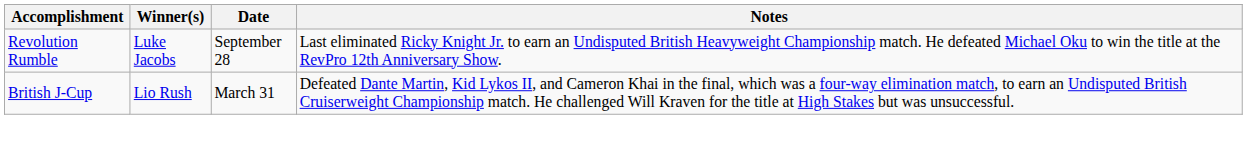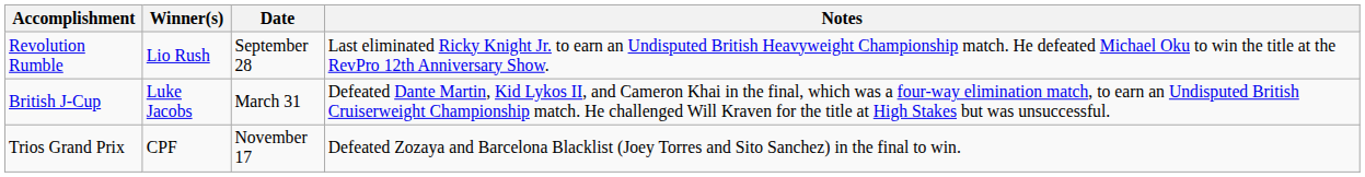 <table class="wikitable" style="width:100%;">
 <tr>
 <th>Accomplishment</th>
 <th>Winner(s)</th>
 <th>Date</th>
 <th>Notes</th>
 </tr>
 <tr>
 <td><a href='#'>Revolution Rumble</a></td>
-<td><a href='#'>Luke Jacobs</a></td>
+<td><a href='#'>Lio Rush</a></td>
 <td>September 28</td>
 <td>Last eliminated <a href='#'>Ricky Knight Jr.</a> to earn an <a href='#'>Undisputed British Heavyweight Championship</a> match. He defeated <a href='#'>Michael Oku</a> to win the title at the <a href='#'>RevPro 12th Anniversary Show</a>.</td>
 </tr>
 <tr>
 <td><a href='#'>British J-Cup</a></td>
-<td><a href='#'>Lio Rush</a></td>
+<td><a href='#'>Luke Jacobs</a></td>
 <td>March 31</td>
 <td>Defeated <a href='#'>Dante Martin</a>, <a href='#'>Kid Lykos II</a>, and Cameron Khai in the final, which was a <a href='#'>four-way elimination match</a>, to earn an <a href='#'>Undisputed British Cruiserweight Championship</a> match. He challenged Will Kraven for the title at <a href='#'>High Stakes</a> but was unsuccessful.</td>
 </tr>
+<tr>
+<td>Trios Grand Prix</td>
+<td>CPF<br></td>
+<td>November 17</td>
+<td>Defeated Zozaya and Barcelona Blacklist (Joey Torres and Sito Sanchez) in the final to win.</td>
+</tr>
 </table>
